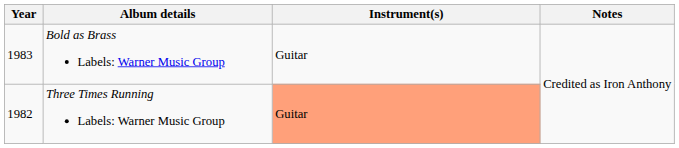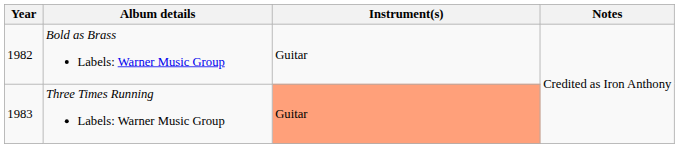 <table class="wikitable">
 <tr>
 <th>Year</th>
 <th>Album details</th>
 <th width=40%>Instrument(s)</th>
 <th width=20%>Notes</th>
 </tr>
 <tr>
-<td>1983</td>
+<td>1982</td>
 <td><em>Bold as Brass</em><br><ul><li>Labels: <a href='#'>Warner Music Group</a></li></ul></td>
 <td>Guitar</td>
 <td rowspan=2>Credited as Iron Anthony</td>
 </tr>
 <tr>
-<td>1982</td>
+<td>1983</td>
 <td><em>Three Times Running</em><br><ul><li>Labels: Warner Music Group</li></ul></td>
 <td style="background: lightsalmon;">Guitar</td>
 </tr>
 </table>
